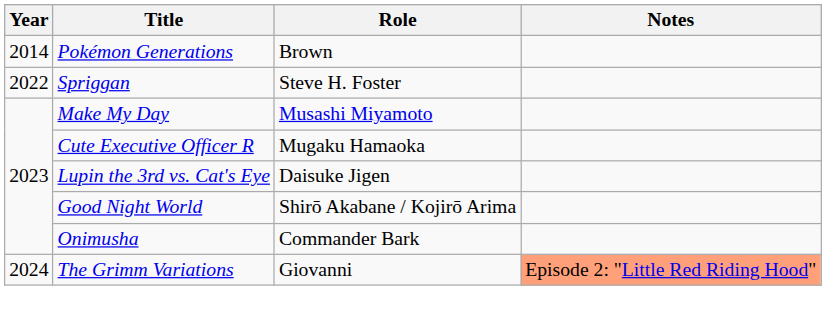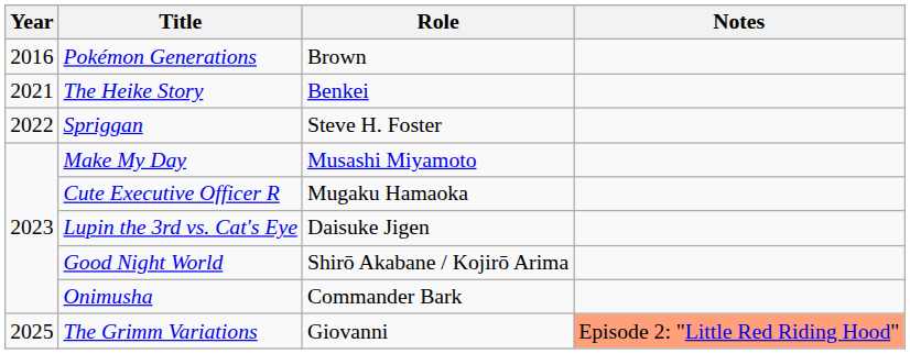 <table class="wikitable">
 <tr style="background:#B0C4DE;">
 <th>Year</th>
 <th>Title</th>
 <th>Role</th>
 <th>Notes</th>
 </tr>
 <tr>
-<td>2014</td>
+<td>2016</td>
 <td><em><a href='#'>Pokémon Generations</a></em></td>
 <td>Brown</td>
+<td></td>
+</tr>
+<tr>
+<td>2021</td>
+<td><em><a href='#'>The Heike Story</a></em></td>
+<td><a href='#'>Benkei</a></td>
 <td></td>
 </tr>
 <tr>
 <td>2022</td>
 <td><em><a href='#'>Spriggan</a></em></td>
 <td>Steve H. Foster</td>
 <td></td>
 </tr>
 <tr>
 <td rowspan="5">2023</td>
 <td><em><a href='#'>Make My Day</a></em></td>
 <td><a href='#'>Musashi Miyamoto</a></td>
 <td></td>
 </tr>
 <tr>
 <td><em><a href='#'>Cute Executive Officer R</a></em></td>
 <td>Mugaku Hamaoka</td>
 <td></td>
 </tr>
 <tr>
 <td><em><a href='#'>Lupin the 3rd vs. Cat's Eye</a></em></td>
 <td>Daisuke Jigen</td>
 <td></td>
 </tr>
 <tr>
 <td><em><a href='#'>Good Night World</a></em></td>
 <td>Shirō Akabane / Kojirō Arima</td>
 <td></td>
 </tr>
 <tr>
 <td><em><a href='#'>Onimusha</a></em></td>
 <td>Commander Bark</td>
 <td></td>
 </tr>
 <tr>
-<td>2024</td>
+<td>2025</td>
 <td><em><a href='#'>The Grimm Variations</a></em></td>
 <td>Giovanni</td>
 <td style="background: lightsalmon;">Episode 2: "<a href='#'>Little Red Riding Hood</a>"</td>
 </tr>
 </table>
